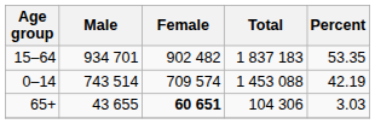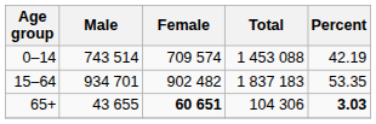 <table class="wikitable">
 <tr>
 <th width="50">Age group</th>
 <th width="80pt">Male</th>
 <th width="80">Female</th>
 <th width="80">Total</th>
 <th width="50">Percent</th>
 </tr>
 <tr>
+<td style="text-align:right">0–14</td>
+<td style="text-align:right">743 514</td>
+<td style="text-align:right">709 574</td>
+<td style="text-align:right">1 453 088</td>
+<td style="text-align:right">42.19</td>
+</tr>
+<tr>
 <td style="text-align:right">15–64</td>
 <td style="text-align:right">934 701</td>
 <td style="text-align:right">902 482</td>
 <td style="text-align:right">1 837 183</td>
 <td style="text-align:right">53.35</td>
 </tr>
 <tr>
-<td style="text-align:right">0–14</td>
-<td style="text-align:right">743 514</td>
-<td style="text-align:right">709 574</td>
-<td style="text-align:right">1 453 088</td>
-<td style="text-align:right">42.19</td>
-</tr>
-<tr>
 <td style="text-align:right">65+</td>
 <td style="text-align:right">43 655</td>
 <td style="text-align:right"><strong>60 651</strong></td>
 <td style="text-align:right">104 306</td>
-<td style="text-align:right">3.03</td>
+<td style="text-align:right"><strong>3.03</strong></td>
 </tr>
 <tr>
 </tr>
 </table>
